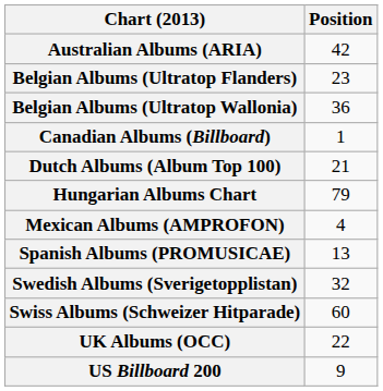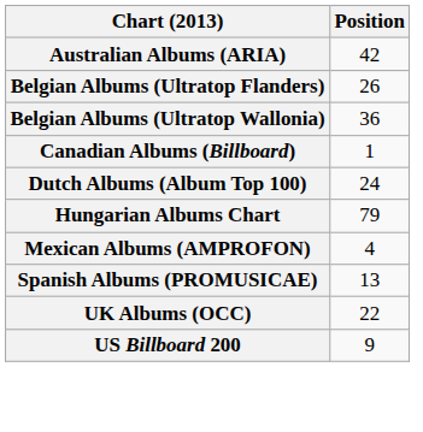 <table class="wikitable sortable plainrowheaders">
 <tr>
 <th>Chart (2013)</th>
 <th>Position</th>
 </tr>
 <tr>
 <th scope="row">Australian Albums (ARIA)</th>
 <td align="center">42</td>
 </tr>
 <tr>
 <th scope="row">Belgian Albums (Ultratop Flanders)</th>
-<td align="center">23</td>
+<td align="center">26</td>
 </tr>
 <tr>
 <th scope="row">Belgian Albums (Ultratop Wallonia)</th>
 <td align="center">36</td>
 </tr>
 <tr>
 <th scope="row">Canadian Albums (<em>Billboard</em>)</th>
 <td style="text-align:center;">1</td>
 </tr>
 <tr>
 <th scope="row">Dutch Albums (Album Top 100)</th>
-<td align="center">21</td>
+<td align="center">24</td>
 </tr>
 <tr>
 <th scope="row">Hungarian Albums Chart</th>
 <td align="center">79</td>
 </tr>
 <tr>
 <th scope="row">Mexican Albums (AMPROFON)</th>
 <td align="center">4</td>
 </tr>
 <tr>
 <th scope="row">Spanish Albums (PROMUSICAE)</th>
 <td align="center">13</td>
 </tr>
 <tr>
-<th scope="row">Swedish Albums (Sverigetopplistan)</th>
-<td align="center">32</td>
-</tr>
-<tr>
-<th scope="row">Swiss Albums (Schweizer Hitparade)</th>
-<td align="center">60</td>
-</tr>
-<tr>
 <th scope="row">UK Albums (OCC)</th>
 <td align="center">22</td>
 </tr>
 <tr>
 <th scope="row">US <em>Billboard</em> 200</th>
 <td align="center">9</td>
 </tr>
 </table>
